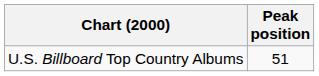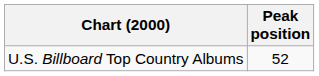 <table class="wikitable">
 <tr>
 <th>Chart (2000)</th>
 <th>Peak<br>position</th>
 </tr>
 <tr>
 <td>U.S. <em>Billboard</em> Top Country Albums</td>
-<td align="center">51</td>
+<td align="center">52</td>
 </tr>
 </table>
